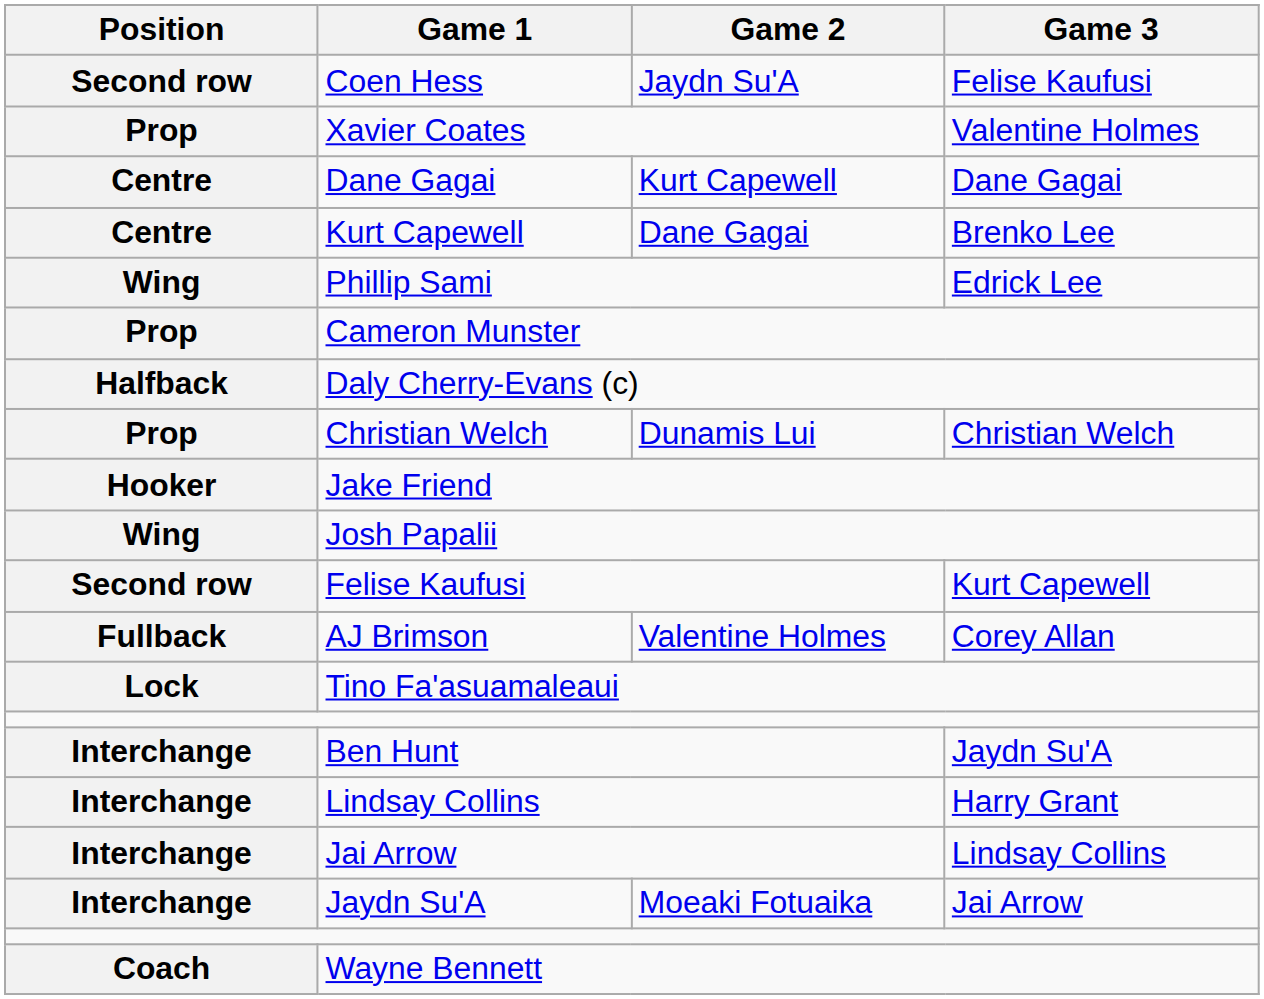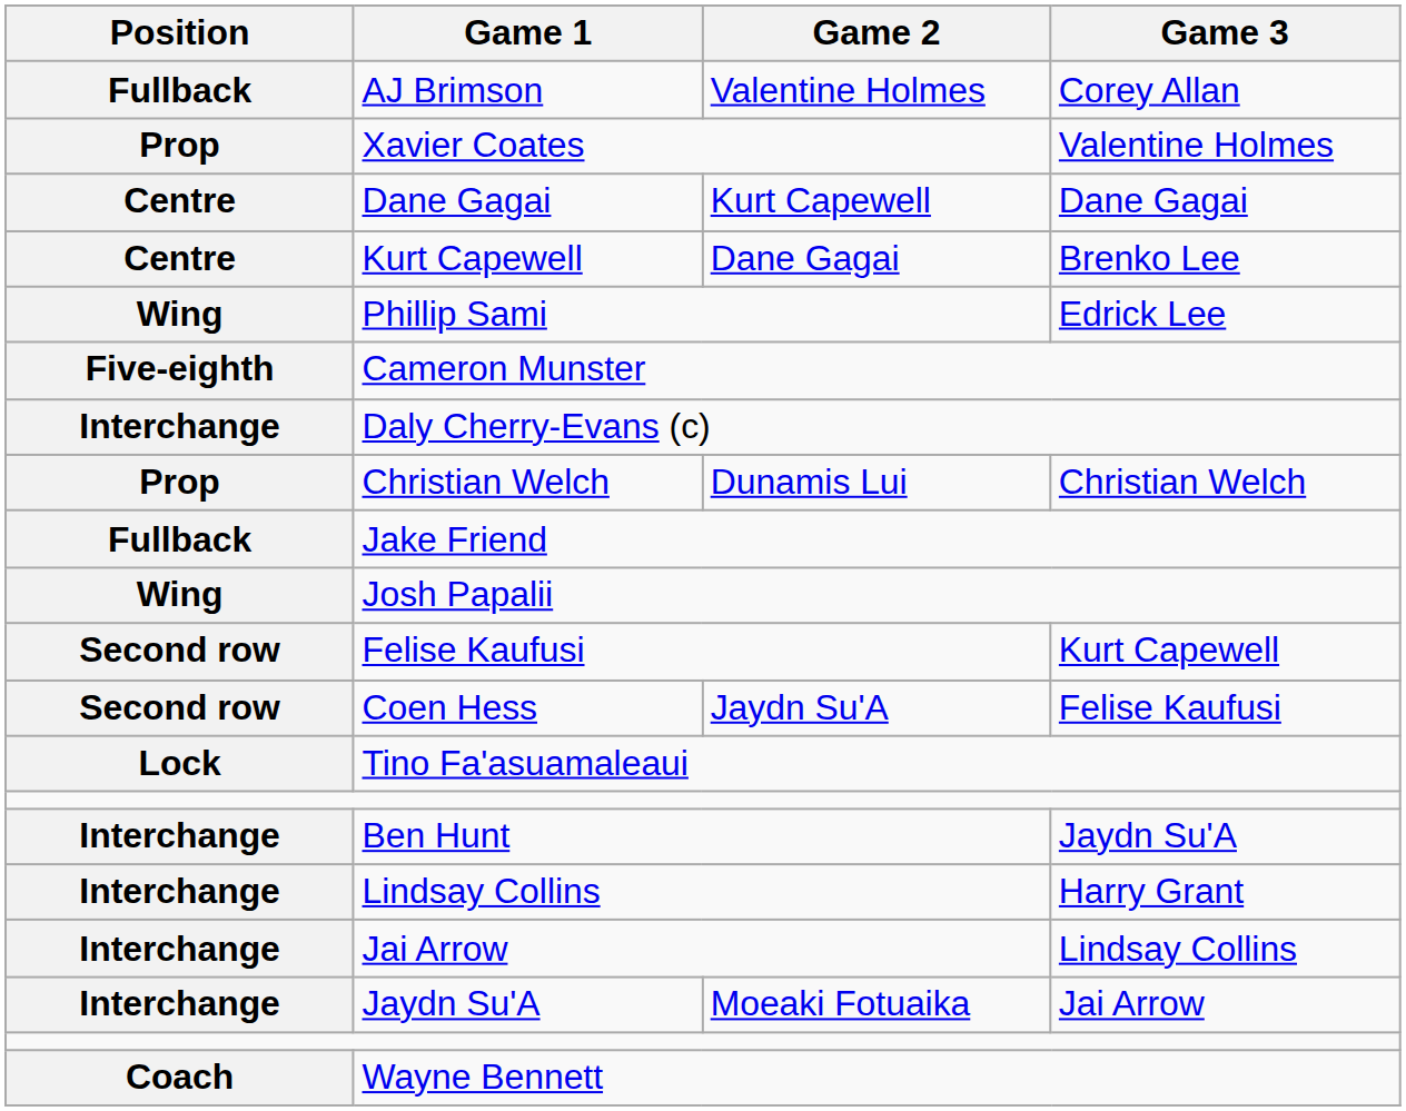 <table class="wikitable">
 <tr>
 <th style="width:150px;">Position</th>
 <th style="width:150px;">Game 1</th>
 <th style="width:150px;">Game 2</th>
 <th style="width:150px;">Game 3</th>
 </tr>
 <tr>
-<th>Second row</th>
-<td> <a href='#'>Coen Hess</a></td>
-<td> <a href='#'>Jaydn Su'A</a></td>
-<td> <a href='#'>Felise Kaufusi</a></td>
+<th>Fullback</th>
+<td> <a href='#'>AJ Brimson</a></td>
+<td> <a href='#'>Valentine Holmes</a></td>
+<td> <a href='#'>Corey Allan</a></td>
 </tr>
 <tr>
 <th>Prop</th>
 <td colspan="2"> <a href='#'>Xavier Coates</a></td>
 <td> <a href='#'>Valentine Holmes</a></td>
 </tr>
 <tr>
 <th>Centre</th>
 <td> <a href='#'>Dane Gagai</a></td>
 <td> <a href='#'>Kurt Capewell</a></td>
 <td> <a href='#'>Dane Gagai</a></td>
 </tr>
 <tr>
 <th>Centre</th>
 <td> <a href='#'>Kurt Capewell</a></td>
 <td> <a href='#'>Dane Gagai</a></td>
 <td> <a href='#'>Brenko Lee</a></td>
 </tr>
 <tr>
 <th>Wing</th>
 <td colspan="2"> <a href='#'>Phillip Sami</a></td>
 <td> <a href='#'>Edrick Lee</a></td>
 </tr>
 <tr>
-<th>Prop</th>
+<th>Five-eighth</th>
 <td colspan="3"> <a href='#'>Cameron Munster</a></td>
 </tr>
 <tr>
-<th>Halfback</th>
+<th>Interchange</th>
 <td colspan="3"> <a href='#'>Daly Cherry-Evans</a> (c)</td>
 </tr>
 <tr>
 <th>Prop</th>
 <td> <a href='#'>Christian Welch</a></td>
 <td><small></small> <a href='#'>Dunamis Lui</a></td>
 <td> <a href='#'>Christian Welch</a></td>
 </tr>
 <tr>
-<th>Hooker</th>
+<th>Fullback</th>
 <td colspan="3"> <a href='#'>Jake Friend</a></td>
 </tr>
 <tr>
 <th>Wing</th>
 <td colspan="3"><small></small> <a href='#'>Josh Papalii</a></td>
 </tr>
 <tr>
 <th>Second row</th>
 <td colspan="2"> <a href='#'>Felise Kaufusi</a></td>
 <td> <a href='#'>Kurt Capewell</a></td>
 </tr>
 <tr>
-<th>Fullback</th>
-<td> <a href='#'>AJ Brimson</a></td>
-<td> <a href='#'>Valentine Holmes</a></td>
-<td> <a href='#'>Corey Allan</a></td>
+<th>Second row</th>
+<td> <a href='#'>Coen Hess</a></td>
+<td> <a href='#'>Jaydn Su'A</a></td>
+<td> <a href='#'>Felise Kaufusi</a></td>
 </tr>
 <tr>
 <th>Lock</th>
 <td colspan="3"> <a href='#'>Tino Fa'asuamaleaui</a></td>
 </tr>
 <tr>
 <td colspan="4"></td>
 </tr>
 <tr>
 <th>Interchange</th>
 <td colspan="2"> <a href='#'>Ben Hunt</a></td>
 <td> <a href='#'>Jaydn Su'A</a></td>
 </tr>
 <tr>
 <th>Interchange</th>
 <td colspan="2"> <a href='#'>Lindsay Collins</a></td>
 <td colspan="1"> <a href='#'>Harry Grant</a></td>
 </tr>
 <tr>
 <th>Interchange</th>
 <td colspan="2"> <a href='#'>Jai Arrow</a></td>
 <td> <a href='#'>Lindsay Collins</a></td>
 </tr>
 <tr>
 <th>Interchange</th>
 <td> <a href='#'>Jaydn Su'A</a></td>
 <td> <a href='#'>Moeaki Fotuaika</a></td>
 <td> <a href='#'>Jai Arrow</a></td>
 </tr>
 <tr>
 <td colspan="4"></td>
 </tr>
 <tr>
 <th>Coach</th>
 <td colspan="3"> <a href='#'>Wayne Bennett</a></td>
 </tr>
 </table>
